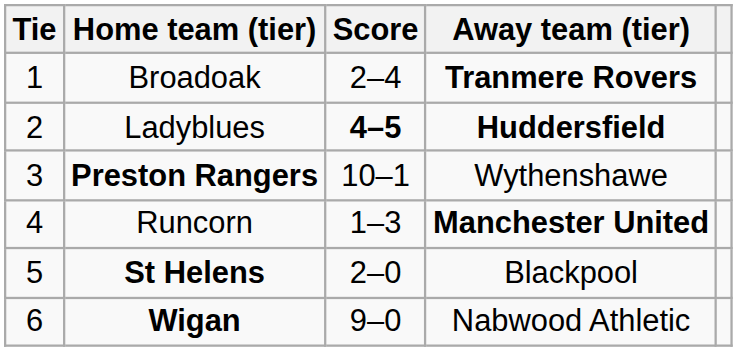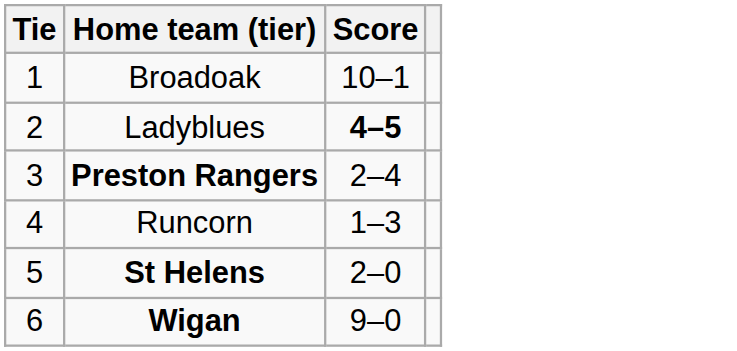 <table class="wikitable" style="text-align:center; font-size:85%">
 <tr>
 <th>Tie</th>
 <th>Home team (tier)</th>
 <th>Score</th>
-<th>Away team (tier)</th>
 <th></th>
 </tr>
 <tr>
 <td align="center">1</td>
 <td>Broadoak</td>
-<td align="center">2–4</td>
-<td><strong>Tranmere Rovers</strong></td>
+<td align="center">10–1</td>
 <td></td>
 </tr>
 <tr>
 <td align="center">2</td>
 <td>Ladyblues</td>
 <td align="center"><strong>4–5 </strong></td>
-<td><strong>Huddersfield</strong></td>
 <td></td>
 </tr>
 <tr>
 <td align="center">3</td>
 <td><strong>Preston Rangers</strong></td>
-<td align="center">10–1</td>
-<td>Wythenshawe</td>
+<td align="center">2–4</td>
 <td></td>
 </tr>
 <tr>
 <td align="center">4</td>
 <td>Runcorn</td>
 <td align="center">1–3</td>
-<td><strong>Manchester United</strong></td>
 <td></td>
 </tr>
 <tr>
 <td align="center">5</td>
 <td><strong>St Helens</strong></td>
 <td align="center">2–0</td>
-<td>Blackpool</td>
 <td></td>
 </tr>
 <tr>
 <td align="center">6</td>
 <td><strong>Wigan</strong></td>
 <td align="center">9–0</td>
-<td>Nabwood Athletic</td>
 <td></td>
 </tr>
 </table>
